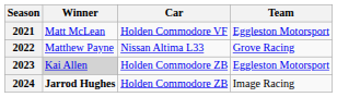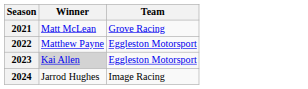 <table class="wikitable">
 <tr>
 <th>Season</th>
 <th>Winner</th>
-<th>Car</th>
 <th>Team</th>
 </tr>
 <tr>
 <th>2021</th>
 <td> <a href='#'>Matt McLean</a></td>
-<td><a href='#'>Holden Commodore VF</a></td>
-<td><a href='#'>Eggleston Motorsport</a></td>
+<td><a href='#'>Grove Racing</a></td>
 </tr>
 <tr>
 <th>2022</th>
 <td> <a href='#'>Matthew Payne</a></td>
-<td><a href='#'>Nissan Altima L33</a></td>
-<td><a href='#'>Grove Racing</a></td>
+<td><a href='#'>Eggleston Motorsport</a></td>
 </tr>
 <tr>
 <th>2023</th>
 <td style="background: lightgrey;"> <a href='#'>Kai Allen</a></td>
-<td><a href='#'>Holden Commodore ZB</a></td>
 <td><a href='#'>Eggleston Motorsport</a></td>
 </tr>
 <tr>
 <th>2024</th>
-<td><strong> Jarrod Hughes</strong></td>
-<td><a href='#'>Holden Commodore ZB</a></td>
+<td> Jarrod Hughes</td>
 <td>Image Racing</td>
 </tr>
 </table>
